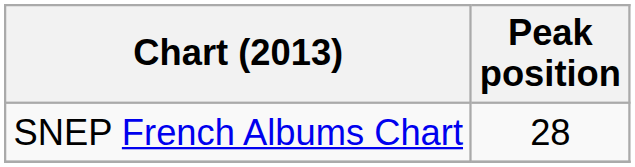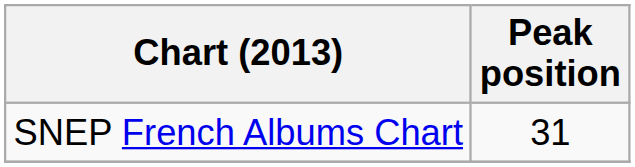 <table class="wikitable sortable">
 <tr>
 <th>Chart (2013)</th>
 <th>Peak<br>position</th>
 </tr>
 <tr>
 <td>SNEP <a href='#'>French Albums Chart</a></td>
-<td style="text-align:center;">28</td>
+<td style="text-align:center;">31</td>
 </tr>
 <tr>
 </tr>
 </table>
